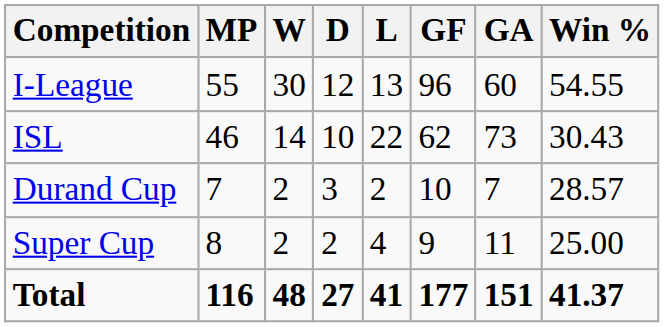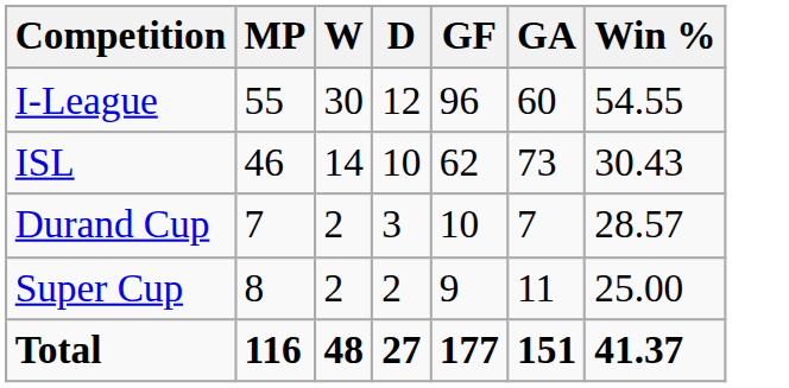 <table class="wikitable">
 <tr>
 <th>Competition</th>
 <th>MP</th>
 <th>W</th>
 <th>D</th>
-<th>L</th>
 <th>GF</th>
 <th>GA</th>
 <th>Win %</th>
 </tr>
 <tr>
 <td><a href='#'>I-League</a></td>
 <td>55</td>
 <td>30</td>
 <td>12</td>
-<td>13</td>
 <td>96</td>
 <td>60</td>
 <td>54.55</td>
 </tr>
 <tr>
 <td><a href='#'>ISL</a></td>
 <td>46</td>
 <td>14</td>
 <td>10</td>
-<td>22</td>
 <td>62</td>
 <td>73</td>
 <td>30.43</td>
 </tr>
 <tr>
 <td><a href='#'>Durand Cup</a></td>
 <td>7</td>
 <td>2</td>
 <td>3</td>
-<td>2</td>
 <td>10</td>
 <td>7</td>
 <td>28.57</td>
 </tr>
 <tr>
 <td><a href='#'>Super Cup</a></td>
 <td>8</td>
 <td>2</td>
 <td>2</td>
-<td>4</td>
 <td>9</td>
 <td>11</td>
 <td>25.00</td>
 </tr>
 <tr>
 <td><strong>Total</strong></td>
 <td><strong>116</strong></td>
 <td><strong>48</strong></td>
 <td><strong>27</strong></td>
-<td><strong>41</strong></td>
 <td><strong>177</strong></td>
 <td><strong>151</strong></td>
 <td><strong>41.37</strong></td>
 </tr>
 </table>
